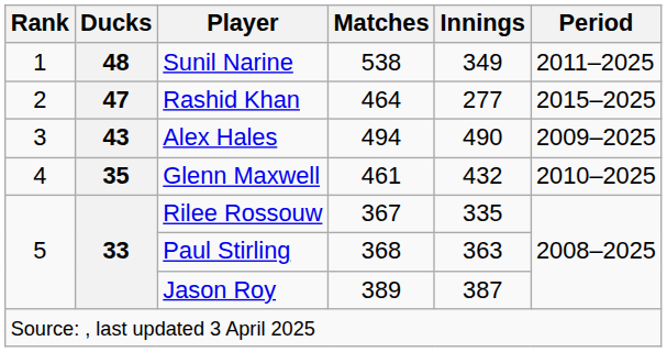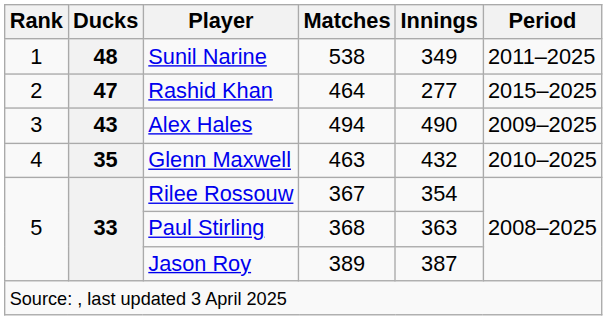 <table class="wikitable sortable">
 <tr>
 <th>Rank</th>
 <th>Ducks</th>
 <th>Player</th>
 <th>Matches</th>
 <th>Innings</th>
 <th>Period</th>
 </tr>
 <tr>
 <td align=center>1</td>
 <th>48</th>
 <td> <a href='#'>Sunil Narine</a></td>
 <td align=center>538</td>
 <td align=center>349</td>
 <td>2011–2025</td>
 </tr>
 <tr>
 <td align=center>2</td>
 <th>47</th>
 <td> <a href='#'>Rashid Khan</a></td>
 <td align=center>464</td>
 <td align=center>277</td>
 <td>2015–2025</td>
 </tr>
 <tr>
 <td align=center>3</td>
 <th>43</th>
 <td> <a href='#'>Alex Hales</a></td>
 <td align=center>494</td>
 <td align=center>490</td>
 <td>2009–2025</td>
 </tr>
 <tr>
 <td align=center>4</td>
 <th>35</th>
 <td> <a href='#'>Glenn Maxwell</a></td>
-<td align=center>461</td>
+<td align=center>463</td>
 <td align=center>432</td>
 <td>2010–2025</td>
 </tr>
 <tr>
 <td align=center rowspan=3>5</td>
 <th rowspan=3>33</th>
 <td> <a href='#'>Rilee Rossouw</a></td>
 <td align=center>367</td>
-<td align=center>335</td>
+<td align=center>354</td>
 <td rowspan=3>2008–2025</td>
 </tr>
 <tr>
 <td> <a href='#'>Paul Stirling</a></td>
 <td align=center>368</td>
 <td align=center>363</td>
 </tr>
 <tr>
 <td> <a href='#'>Jason Roy</a></td>
 <td align=center>389</td>
 <td align=center>387</td>
 </tr>
 <tr>
 <td colspan="6"><small>Source: , last updated 3 April 2025 </small></td>
 </tr>
 </table>
